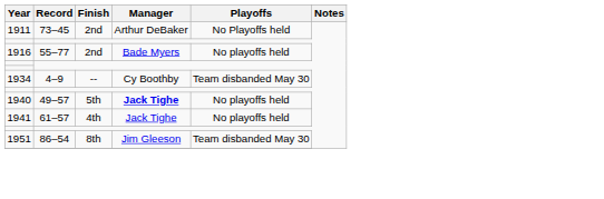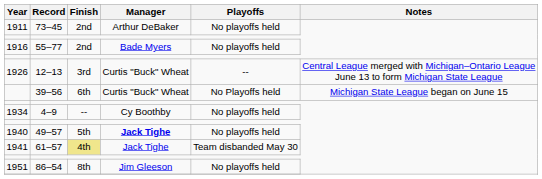 <table class="wikitable">
 <tr style="background: #F2F2F2;">
 <th>Year</th>
 <th>Record</th>
 <th>Finish</th>
 <th>Manager</th>
 <th>Playoffs</th>
 <th>Notes</th>
 </tr>
 <tr align=center>
 <td>1911</td>
 <td>73–45</td>
 <td>2nd</td>
 <td>Arthur DeBaker</td>
-<td>No Playoffs held</td>
+<td>No playoffs held</td>
 </tr>
 <tr align=center>
 <td></td>
 </tr>
 <tr align=center>
 <td>1916</td>
 <td>55–77</td>
 <td>2nd</td>
 <td><a href='#'>Bade Myers</a></td>
 <td>No playoffs held</td>
 </tr>
 <tr align=center>
 <td></td>
 </tr>
 <tr align=center>
+<td>1926</td>
+<td>12–13</td>
+<td>3rd</td>
+<td>Curtis "Buck" Wheat</td>
+<td>--</td>
+<td><a href='#'>Central League</a> merged with <a href='#'>Michigan–Ontario League</a><br> June 13 to form <a href='#'>Michigan State League</a></td>
+</tr>
+<tr align=center>
+<td></td>
+<td>39–56</td>
+<td>6th</td>
+<td>Curtis "Buck" Wheat</td>
+<td>No Playoffs held</td>
+<td><a href='#'>Michigan State League</a> began on June 15</td>
+</tr>
+<tr align=center>
 <td></td>
 </tr>
 <tr align=center>
 <td>1934</td>
 <td>4–9</td>
 <td>--</td>
 <td>Cy Boothby</td>
-<td>Team disbanded May 30</td>
+<td>No playoffs held</td>
 </tr>
 <tr align=center>
 <td></td>
 </tr>
 <tr align=center>
 <td>1940</td>
 <td>49–57</td>
 <td>5th</td>
 <td><strong><a href='#'>Jack Tighe</a></strong></td>
 <td>No playoffs held</td>
 </tr>
 <tr align=center>
 <td>1941</td>
 <td>61–57</td>
-<td>4th</td>
+<td style="background: khaki;">4th</td>
 <td><a href='#'>Jack Tighe</a></td>
-<td>No playoffs held</td>
+<td>Team disbanded May 30</td>
 </tr>
 <tr align=center>
 <td></td>
 </tr>
 <tr align=center>
 <td>1951</td>
 <td>86–54</td>
 <td>8th</td>
 <td><a href='#'>Jim Gleeson</a></td>
-<td>Team disbanded May 30</td>
+<td>No playoffs held</td>
 </tr>
 <tr align=center>
 </tr>
 </table>
